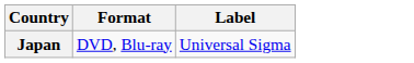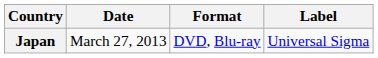 <table class="wikitable plainrowheaders">
 <tr>
 <th scope="col">Country</th>
+<th>Date</th>
 <th>Format</th>
 <th>Label</th>
 </tr>
 <tr>
 <th scope="row">Japan</th>
+<td>March 27, 2013</td>
 <td><a href='#'>DVD</a>, <a href='#'>Blu-ray</a></td>
 <td><a href='#'>Universal Sigma</a></td>
 </tr>
 </table>
